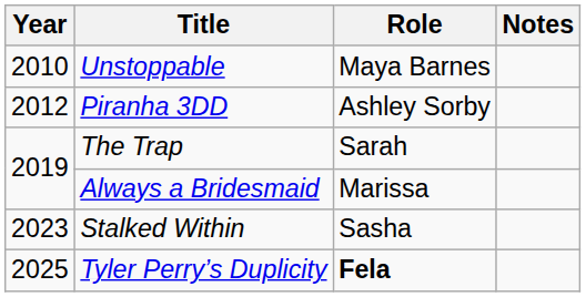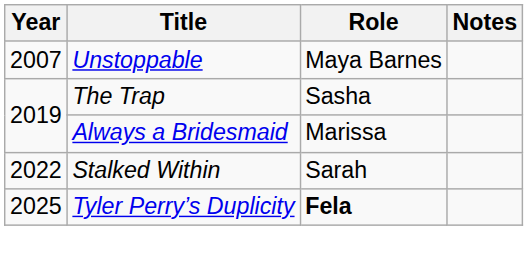 <table class="wikitable">
 <tr>
 <th>Year</th>
 <th>Title</th>
 <th>Role</th>
 <th>Notes</th>
 </tr>
 <tr>
-<td>2010</td>
+<td>2007</td>
 <td><em><a href='#'>Unstoppable</a></em></td>
 <td>Maya Barnes</td>
 <td></td>
 </tr>
 <tr>
-<td>2012</td>
-<td><em><a href='#'>Piranha 3DD</a></em></td>
-<td>Ashley Sorby</td>
-<td></td>
-</tr>
-<tr>
 <td rowspan="2">2019</td>
 <td><em>The Trap</em></td>
-<td>Sarah</td>
+<td>Sasha</td>
 <td></td>
 </tr>
 <tr>
 <td><em><a href='#'>Always a Bridesmaid</a></em></td>
 <td>Marissa</td>
 <td></td>
 </tr>
 <tr>
-<td>2023</td>
+<td>2022</td>
 <td><em>Stalked Within</em></td>
-<td>Sasha</td>
+<td>Sarah</td>
 <td></td>
 </tr>
 <tr>
 <td>2025</td>
 <td><em><a href='#'>Tyler Perry’s Duplicity</a></em></td>
 <td><strong>Fela</strong></td>
 <td></td>
 </tr>
 </table>
